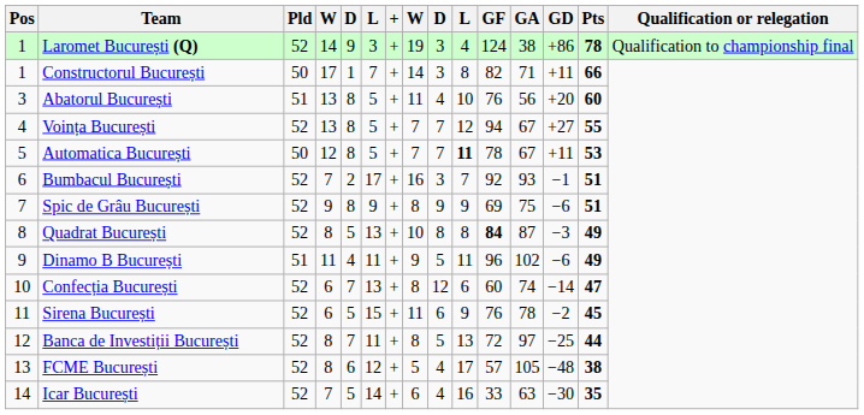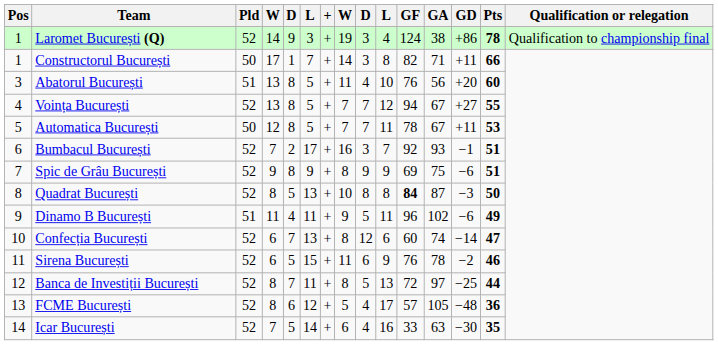 <table class="wikitable" style="text-align:center">
 <tr>
 <th><abbr>Pos</abbr></th>
 <th style="width:14em"!style="width:17em">Team</th>
 <th><abbr>Pld</abbr></th>
 <th><abbr>W</abbr></th>
 <th><abbr>D</abbr></th>
 <th><abbr>L</abbr></th>
 <th>+</th>
 <th><abbr>W</abbr></th>
 <th><abbr>D</abbr></th>
 <th><abbr>L</abbr></th>
 <th><abbr>GF</abbr></th>
 <th><abbr>GA</abbr></th>
 <th><abbr>GD</abbr></th>
 <th><abbr>Pts</abbr></th>
 <th>Qualification or relegation</th>
 </tr>
 <tr style="text-align:center; background:#ccffcc">
 <td>1</td>
 <td align=left><a href='#'>Laromet București</a> <strong>(Q)</strong></td>
 <td>52</td>
 <td>14</td>
 <td>9</td>
 <td>3</td>
 <td>+</td>
 <td>19</td>
 <td>3</td>
 <td>4</td>
 <td>124</td>
 <td>38</td>
 <td>+86</td>
 <td><strong>78</strong></td>
 <td>Qualification to <a href='#'>championship final</a></td>
 </tr>
 <tr align=center>
 <td>1</td>
 <td align=left><a href='#'>Constructorul București</a></td>
 <td>50</td>
 <td>17</td>
 <td>1</td>
 <td>7</td>
 <td>+</td>
 <td>14</td>
 <td>3</td>
 <td>8</td>
 <td>82</td>
 <td>71</td>
 <td>+11</td>
 <td><strong>66</strong></td>
 </tr>
 <tr align=center>
 <td>3</td>
 <td align=left><a href='#'>Abatorul București</a></td>
 <td>51</td>
 <td>13</td>
 <td>8</td>
 <td>5</td>
 <td>+</td>
 <td>11</td>
 <td>4</td>
 <td>10</td>
 <td>76</td>
 <td>56</td>
 <td>+20</td>
 <td><strong>60</strong></td>
 </tr>
 <tr align=center>
 <td>4</td>
 <td align=left><a href='#'>Voința București</a></td>
 <td>52</td>
 <td>13</td>
 <td>8</td>
 <td>5</td>
 <td>+</td>
 <td>7</td>
 <td>7</td>
 <td>12</td>
 <td>94</td>
 <td>67</td>
 <td>+27</td>
 <td><strong>55</strong></td>
 </tr>
 <tr align=center>
 <td>5</td>
 <td align=left><a href='#'>Automatica București</a></td>
 <td>50</td>
 <td>12</td>
 <td>8</td>
 <td>5</td>
 <td>+</td>
 <td>7</td>
 <td>7</td>
-<td><strong>11</strong></td>
+<td>11</td>
 <td>78</td>
 <td>67</td>
 <td>+11</td>
 <td><strong>53</strong></td>
 </tr>
 <tr align=center>
 <td>6</td>
 <td align=left><a href='#'>Bumbacul București</a></td>
 <td>52</td>
 <td>7</td>
 <td>2</td>
 <td>17</td>
 <td>+</td>
 <td>16</td>
 <td>3</td>
 <td>7</td>
 <td>92</td>
 <td>93</td>
 <td>−1</td>
 <td><strong>51</strong></td>
 </tr>
 <tr align=center>
 <td>7</td>
 <td align=left><a href='#'>Spic de Grâu București</a></td>
 <td>52</td>
 <td>9</td>
 <td>8</td>
 <td>9</td>
 <td>+</td>
 <td>8</td>
 <td>9</td>
 <td>9</td>
 <td>69</td>
 <td>75</td>
 <td>−6</td>
 <td><strong>51</strong></td>
 </tr>
 <tr align=center>
 <td>8</td>
 <td align=left><a href='#'>Quadrat București</a></td>
 <td>52</td>
 <td>8</td>
 <td>5</td>
 <td>13</td>
 <td>+</td>
 <td>10</td>
 <td>8</td>
 <td>8</td>
 <td><strong>84</strong></td>
 <td>87</td>
 <td>−3</td>
-<td><strong>49</strong></td>
+<td><strong>50</strong></td>
 </tr>
 <tr align=center>
 <td>9</td>
 <td align=left><a href='#'>Dinamo B București</a></td>
 <td>51</td>
 <td>11</td>
 <td>4</td>
 <td>11</td>
 <td>+</td>
 <td>9</td>
 <td>5</td>
 <td>11</td>
 <td>96</td>
 <td>102</td>
 <td>−6</td>
 <td><strong>49</strong></td>
 </tr>
 <tr align=center>
 <td>10</td>
 <td align=left><a href='#'>Confecția București</a></td>
 <td>52</td>
 <td>6</td>
 <td>7</td>
 <td>13</td>
 <td>+</td>
 <td>8</td>
 <td>12</td>
 <td>6</td>
 <td>60</td>
 <td>74</td>
 <td>−14</td>
 <td><strong>47</strong></td>
 </tr>
 <tr align=center>
 <td>11</td>
 <td align=left><a href='#'>Sirena București</a></td>
 <td>52</td>
 <td>6</td>
 <td>5</td>
 <td>15</td>
 <td>+</td>
 <td>11</td>
 <td>6</td>
 <td>9</td>
 <td>76</td>
 <td>78</td>
 <td>−2</td>
-<td><strong>45</strong></td>
+<td><strong>46</strong></td>
 </tr>
 <tr align=center>
 <td>12</td>
 <td align=left><a href='#'>Banca de Investiții București</a></td>
 <td>52</td>
 <td>8</td>
 <td>7</td>
 <td>11</td>
 <td>+</td>
 <td>8</td>
 <td>5</td>
 <td>13</td>
 <td>72</td>
 <td>97</td>
 <td>−25</td>
 <td><strong>44</strong></td>
 </tr>
 <tr align=center>
 <td>13</td>
 <td align=left><a href='#'>FCME București</a></td>
 <td>52</td>
 <td>8</td>
 <td>6</td>
 <td>12</td>
 <td>+</td>
 <td>5</td>
 <td>4</td>
 <td>17</td>
 <td>57</td>
 <td>105</td>
 <td>−48</td>
-<td><strong>38</strong></td>
+<td><strong>36</strong></td>
 </tr>
 <tr align=center>
 <td>14</td>
 <td align=left><a href='#'>Icar București</a></td>
 <td>52</td>
 <td>7</td>
 <td>5</td>
 <td>14</td>
 <td>+</td>
 <td>6</td>
 <td>4</td>
 <td>16</td>
 <td>33</td>
 <td>63</td>
 <td>−30</td>
 <td><strong>35</strong></td>
 </tr>
 </table>
